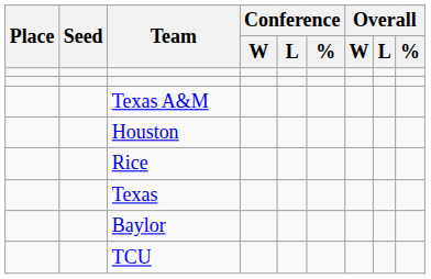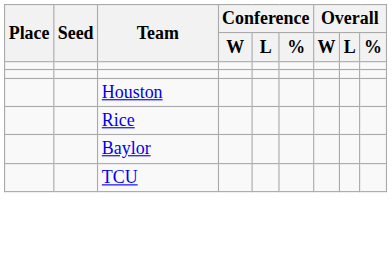 <table class=wikitable>
 <tr>
 <th rowspan ="2">Place</th>
 <th rowspan ="2">Seed</th>
 <th rowspan ="2" width= "100pt">Team</th>
 <th colspan = "3">Conference</th>
 <th colspan ="3">Overall</th>
 </tr>
 <tr>
 <th>W</th>
 <th>L</th>
 <th>%</th>
 <th>W</th>
 <th>L</th>
 <th>%</th>
 </tr>
 <tr>
 <td></td>
 <td></td>
 <td></td>
 <td></td>
 <td></td>
 <td></td>
 <td></td>
 <td></td>
 <td></td>
 </tr>
 <tr>
 <td></td>
 <td></td>
 <td></td>
 <td></td>
 <td></td>
 <td></td>
 <td></td>
 <td></td>
 <td></td>
 </tr>
 <tr>
 <td></td>
 <td></td>
-<td><a href='#'>Texas A&M</a></td>
-<td></td>
-<td></td>
-<td></td>
-<td></td>
-<td></td>
-<td></td>
-</tr>
-<tr>
-<td></td>
-<td></td>
 <td><a href='#'>Houston</a></td>
 <td></td>
 <td></td>
 <td></td>
 <td></td>
 <td></td>
 <td></td>
 </tr>
 <tr>
 <td></td>
 <td></td>
 <td><a href='#'>Rice</a></td>
-<td></td>
-<td></td>
-<td></td>
-<td></td>
-<td></td>
-<td></td>
-</tr>
-<tr>
-<td></td>
-<td></td>
-<td><a href='#'>Texas</a></td>
 <td></td>
 <td></td>
 <td></td>
 <td></td>
 <td></td>
 <td></td>
 </tr>
 <tr>
 <td></td>
 <td></td>
 <td><a href='#'>Baylor</a></td>
 <td></td>
 <td></td>
 <td></td>
 <td></td>
 <td></td>
 <td></td>
 </tr>
 <tr>
 <td></td>
 <td></td>
 <td><a href='#'>TCU</a></td>
 <td></td>
 <td></td>
 <td></td>
 <td></td>
 <td></td>
 <td></td>
 </tr>
 </table>
